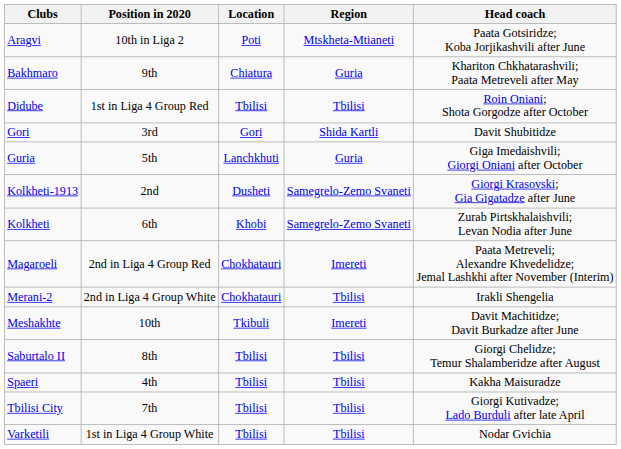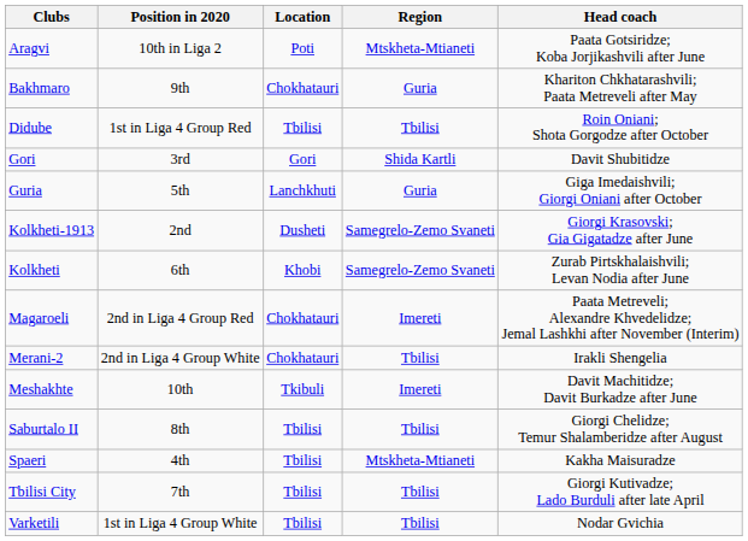 <table class="wikitable sortable" style="text-align:center;">
 <tr>
 <th>Clubs</th>
 <th>Position in 2020</th>
 <th>Location</th>
 <th>Region</th>
 <th>Head coach</th>
 </tr>
 <tr>
 <td style="text-align:left;"><a href='#'>Aragvi</a></td>
 <td>10th in Liga 2</td>
 <td><a href='#'>Poti</a></td>
 <td><a href='#'>Mtskheta-Mtianeti</a></td>
 <td>Paata Gotsiridze; <br>Koba Jorjikashvili after June</td>
 </tr>
 <tr>
 <td style="text-align:left;"><a href='#'>Bakhmaro</a></td>
 <td>9th</td>
-<td><a href='#'>Chiatura</a></td>
+<td><a href='#'>Chokhatauri</a></td>
 <td><a href='#'>Guria</a></td>
 <td>Khariton Chkhatarashvili; <br>Paata Metreveli after May</td>
 </tr>
 <tr>
 <td style="text-align:left;"><a href='#'>Didube</a></td>
 <td>1st in Liga 4 Group Red</td>
 <td><a href='#'>Tbilisi</a></td>
 <td><a href='#'>Tbilisi</a></td>
 <td><a href='#'>Roin Oniani</a>; <br>Shota Gorgodze after October</td>
 </tr>
 <tr>
 <td style="text-align:left;"><a href='#'>Gori</a></td>
 <td>3rd</td>
 <td><a href='#'>Gori</a></td>
 <td><a href='#'>Shida Kartli</a></td>
 <td>Davit Shubitidze</td>
 </tr>
 <tr>
 <td style="text-align:left;"><a href='#'>Guria</a></td>
 <td>5th</td>
 <td><a href='#'>Lanchkhuti</a></td>
 <td><a href='#'>Guria</a></td>
 <td>Giga Imedaishvili; <br><a href='#'>Giorgi Oniani</a> after October</td>
 </tr>
 <tr>
 <td style="text-align:left;"><a href='#'>Kolkheti-1913</a></td>
 <td>2nd</td>
 <td><a href='#'>Dusheti</a></td>
 <td><a href='#'>Samegrelo-Zemo Svaneti</a></td>
 <td><a href='#'>Giorgi Krasovski</a>; <br><a href='#'>Gia Gigatadze</a> after June</td>
 </tr>
 <tr>
 <td style="text-align:left;"><a href='#'>Kolkheti</a></td>
 <td>6th</td>
 <td><a href='#'>Khobi</a></td>
 <td><a href='#'>Samegrelo-Zemo Svaneti</a></td>
 <td>Zurab Pirtskhalaishvili; <br>Levan Nodia after June</td>
 </tr>
 <tr>
 <td style="text-align:left;"><a href='#'>Magaroeli</a></td>
 <td>2nd in Liga 4 Group Red</td>
 <td><a href='#'>Chokhatauri</a></td>
 <td><a href='#'>Imereti</a></td>
 <td>Paata Metreveli; <br>Alexandre Khvedelidze; <br>Jemal Lashkhi after November (Interim)</td>
 </tr>
 <tr>
 <td style="text-align:left;"><a href='#'>Merani-2</a></td>
 <td>2nd in Liga 4 Group White</td>
 <td><a href='#'>Chokhatauri</a></td>
 <td><a href='#'>Tbilisi</a></td>
 <td>Irakli Shengelia</td>
 </tr>
 <tr>
 <td style="text-align:left;"><a href='#'>Meshakhte</a></td>
 <td>10th</td>
 <td><a href='#'>Tkibuli</a></td>
 <td><a href='#'>Imereti</a></td>
 <td>Davit Machitidze; <br>Davit Burkadze after June</td>
 </tr>
 <tr>
 <td style="text-align:left;"><a href='#'>Saburtalo II</a></td>
 <td>8th</td>
 <td><a href='#'>Tbilisi</a></td>
 <td><a href='#'>Tbilisi</a></td>
 <td>Giorgi Chelidze; <br>Temur Shalamberidze after August</td>
 </tr>
 <tr>
 <td style="text-align:left;"><a href='#'>Spaeri</a></td>
 <td>4th</td>
 <td><a href='#'>Tbilisi</a></td>
-<td><a href='#'>Tbilisi</a></td>
+<td><a href='#'>Mtskheta-Mtianeti</a></td>
 <td>Kakha Maisuradze</td>
 </tr>
 <tr>
 <td style="text-align:left;"><a href='#'>Tbilisi City</a></td>
 <td>7th</td>
 <td><a href='#'>Tbilisi</a></td>
 <td><a href='#'>Tbilisi</a></td>
 <td>Giorgi Kutivadze; <br><a href='#'>Lado Burduli</a> after late April</td>
 </tr>
 <tr>
 <td style="text-align:left;"><a href='#'>Varketili</a></td>
 <td>1st in Liga 4 Group White</td>
 <td><a href='#'>Tbilisi</a></td>
 <td><a href='#'>Tbilisi</a></td>
 <td>Nodar Gvichia</td>
 </tr>
 </table>
